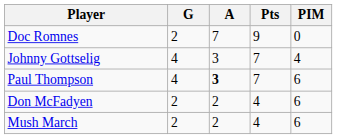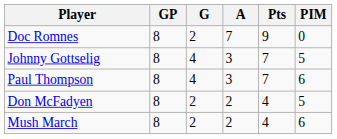 <table class="wikitable">
 <tr>
 <th bgcolor="#DDDDFF" width="40%">Player</th>
+<th bgcolor="#DDDDFF" width="10%">GP</th>
 <th bgcolor="#DDDDFF" width="10%">G</th>
 <th bgcolor="#DDDDFF" width="10%">A</th>
 <th bgcolor="#DDDDFF" width="10%">Pts</th>
 <th bgcolor="#DDDDFF" width="10%">PIM</th>
 </tr>
 <tr>
 <td><a href='#'>Doc Romnes</a></td>
+<td>8</td>
 <td>2</td>
 <td>7</td>
 <td>9</td>
 <td>0</td>
 </tr>
 <tr>
 <td><a href='#'>Johnny Gottselig</a></td>
+<td>8</td>
 <td>4</td>
 <td>3</td>
 <td>7</td>
-<td>4</td>
+<td>5</td>
 </tr>
 <tr>
 <td><a href='#'>Paul Thompson</a></td>
+<td>8</td>
 <td>4</td>
-<td><strong>3</strong></td>
+<td>3</td>
 <td>7</td>
 <td>6</td>
 </tr>
 <tr>
 <td><a href='#'>Don McFadyen</a></td>
+<td>8</td>
 <td>2</td>
 <td>2</td>
 <td>4</td>
-<td>6</td>
+<td>5</td>
 </tr>
 <tr>
 <td><a href='#'>Mush March</a></td>
+<td>8</td>
 <td>2</td>
 <td>2</td>
 <td>4</td>
 <td>6</td>
 </tr>
 </table>
